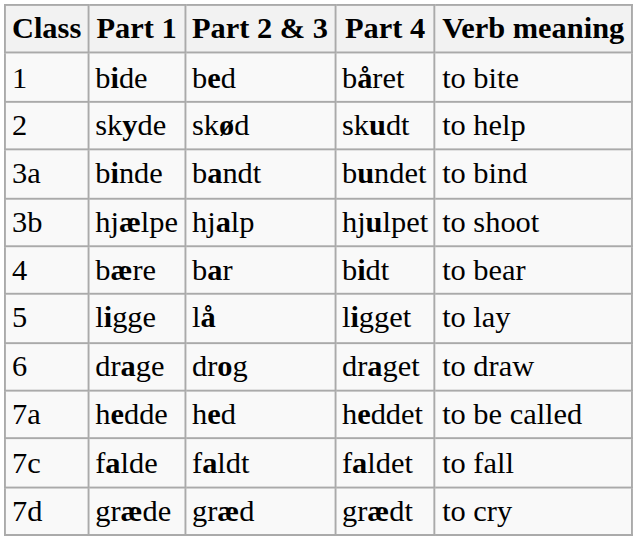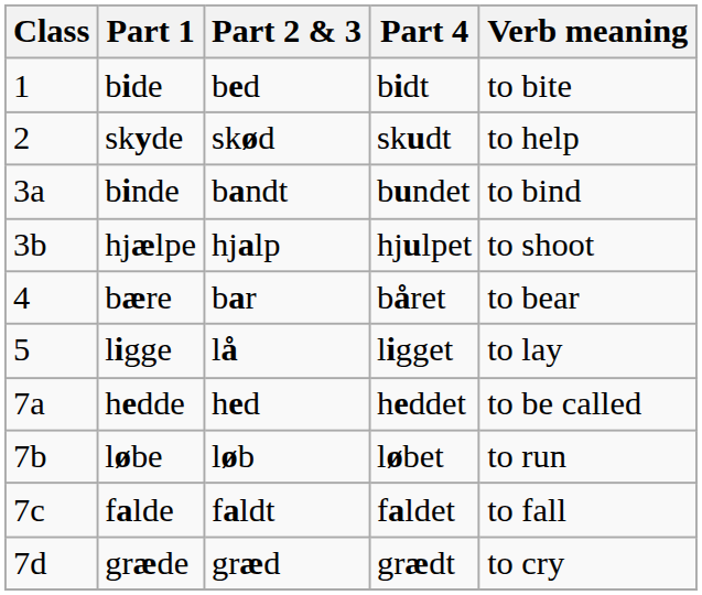 <table class="wikitable">
 <tr>
 <th>Class</th>
 <th>Part 1</th>
 <th>Part 2 & 3</th>
 <th>Part 4</th>
 <th>Verb meaning</th>
 </tr>
 <tr>
 <td>1</td>
 <td>b<strong>i</strong>de</td>
 <td>b<strong>e</strong>d</td>
-<td>b<strong>å</strong>ret</td>
+<td>b<strong>i</strong>dt</td>
 <td>to bite</td>
 </tr>
 <tr>
 <td>2</td>
 <td>sk<strong>y</strong>de</td>
 <td>sk<strong>ø</strong>d</td>
 <td>sk<strong>u</strong>dt</td>
 <td>to help</td>
 </tr>
 <tr>
 <td>3a</td>
 <td>b<strong>i</strong>nde</td>
 <td>b<strong>a</strong>ndt</td>
 <td>b<strong>u</strong>ndet</td>
 <td>to bind</td>
 </tr>
 <tr>
 <td>3b</td>
 <td>hj<strong>æ</strong>lpe</td>
 <td>hj<strong>a</strong>lp</td>
 <td>hj<strong>u</strong>lpet</td>
 <td>to shoot</td>
 </tr>
 <tr>
 <td>4</td>
 <td>b<strong>æ</strong>re</td>
 <td>b<strong>a</strong>r</td>
-<td>b<strong>i</strong>dt</td>
+<td>b<strong>å</strong>ret</td>
 <td>to bear</td>
 </tr>
 <tr>
 <td>5</td>
 <td>l<strong>i</strong>gge</td>
 <td>l<strong>å</strong></td>
 <td>l<strong>i</strong>gget</td>
 <td>to lay</td>
 </tr>
 <tr>
-<td>6</td>
-<td>dr<strong>a</strong>ge</td>
-<td>dr<strong>o</strong>g</td>
-<td>dr<strong>a</strong>get</td>
-<td>to draw</td>
-</tr>
-<tr>
 <td>7a</td>
 <td>h<strong>e</strong>dde</td>
 <td>h<strong>e</strong>d</td>
 <td>h<strong>e</strong>ddet</td>
 <td>to be called</td>
+</tr>
+<tr>
+<td>7b</td>
+<td>l<strong>ø</strong>be</td>
+<td>l<strong>ø</strong>b</td>
+<td>l<strong>ø</strong>bet</td>
+<td>to run</td>
 </tr>
 <tr>
 <td>7c</td>
 <td>f<strong>a</strong>lde</td>
 <td>f<strong>a</strong>ldt</td>
 <td>f<strong>a</strong>ldet</td>
 <td>to fall</td>
 </tr>
 <tr>
 <td>7d</td>
 <td>gr<strong>æ</strong>de</td>
 <td>gr<strong>æ</strong>d</td>
 <td>gr<strong>æ</strong>dt</td>
 <td>to cry</td>
 </tr>
 <tr>
 </tr>
 </table>
